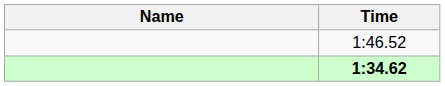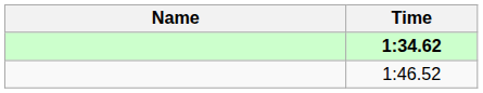 <table class="wikitable" style="text-align:center;">
 <tr>
 <th style="width:19em">Name</th>
 <th style="width:7em">Time</th>
 </tr>
+<tr bgcolor=ccffcc>
+<td align=left><strong></strong></td>
+<td><strong>1:34.62</strong></td>
+</tr>
 <tr>
 <td align=left></td>
 <td>1:46.52</td>
 </tr>
-<tr bgcolor=ccffcc>
-<td align=left><strong></strong></td>
-<td><strong>1:34.62</strong></td>
-</tr>
 </table>
